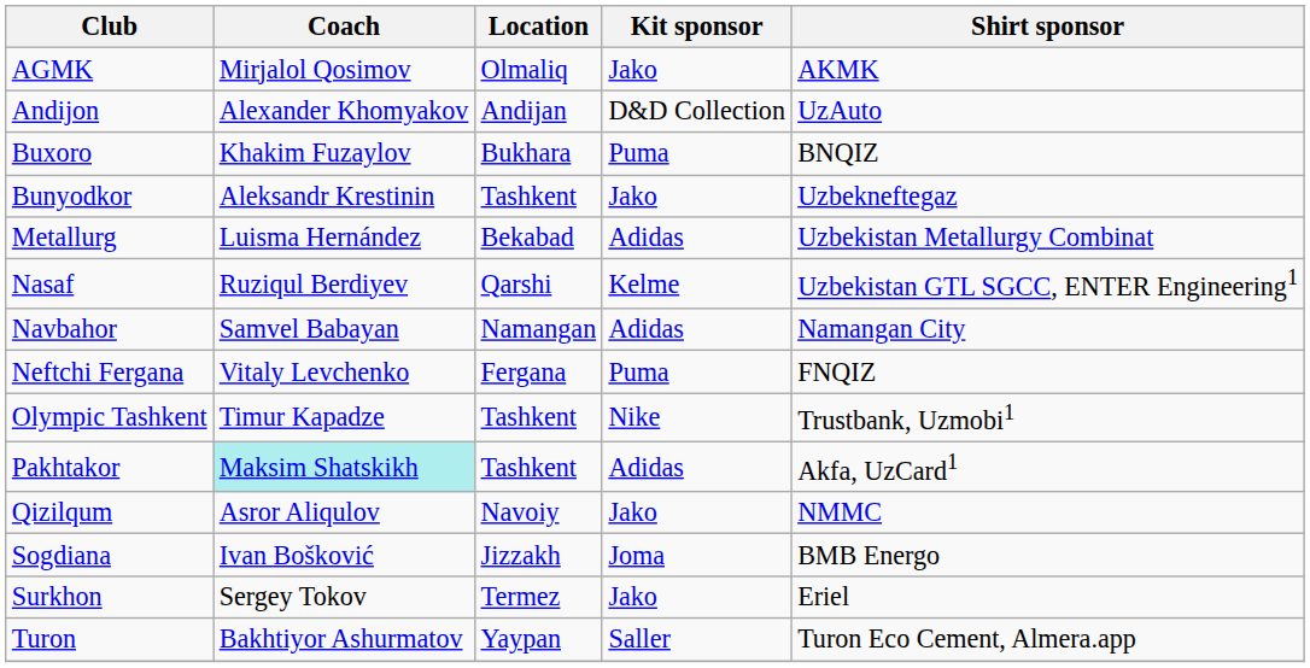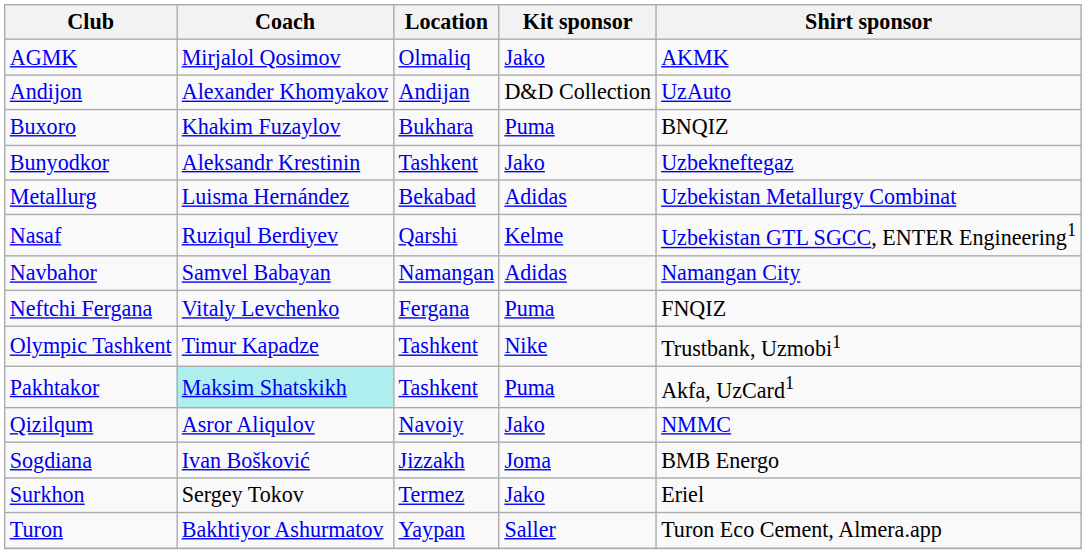 <table class="wikitable sortable" style="text-align: left;">
 <tr>
 <th>Club</th>
 <th>Coach</th>
 <th>Location</th>
 <th>Kit sponsor</th>
 <th>Shirt sponsor</th>
 </tr>
 <tr>
 <td><a href='#'>AGMK</a></td>
 <td> <a href='#'>Mirjalol Qosimov</a></td>
 <td><a href='#'>Olmaliq</a></td>
 <td> <a href='#'>Jako</a></td>
 <td><a href='#'>AKMK</a></td>
 </tr>
 <tr>
 <td><a href='#'>Andijon</a></td>
 <td> <a href='#'>Alexander Khomyakov</a></td>
 <td><a href='#'>Andijan</a></td>
 <td> D&D Collection</td>
 <td><a href='#'>UzAuto</a></td>
 </tr>
 <tr>
 <td><a href='#'>Buxoro</a></td>
 <td> <a href='#'>Khakim Fuzaylov</a></td>
 <td><a href='#'>Bukhara</a></td>
 <td> <a href='#'>Puma</a></td>
 <td>BNQIZ</td>
 </tr>
 <tr>
 <td><a href='#'>Bunyodkor</a></td>
 <td> <a href='#'>Aleksandr Krestinin</a></td>
 <td><a href='#'>Tashkent</a></td>
 <td> <a href='#'>Jako</a></td>
 <td><a href='#'>Uzbekneftegaz</a></td>
 </tr>
 <tr>
 <td><a href='#'>Metallurg</a></td>
 <td> <a href='#'>Luisma Hernández</a></td>
 <td><a href='#'>Bekabad</a></td>
 <td> <a href='#'>Adidas</a></td>
 <td><a href='#'>Uzbekistan Metallurgy Combinat</a></td>
 </tr>
 <tr>
 <td><a href='#'>Nasaf</a></td>
 <td> <a href='#'>Ruziqul Berdiyev</a></td>
 <td><a href='#'>Qarshi</a></td>
 <td> <a href='#'>Kelme</a></td>
 <td><a href='#'>Uzbekistan GTL SGCC</a>, ENTER Engineering<sup>1</sup></td>
 </tr>
 <tr>
 <td><a href='#'>Navbahor</a></td>
 <td> <a href='#'>Samvel Babayan</a></td>
 <td><a href='#'>Namangan</a></td>
 <td> <a href='#'>Adidas</a></td>
 <td><a href='#'>Namangan City</a></td>
 </tr>
 <tr>
 <td><a href='#'>Neftchi Fergana</a></td>
 <td> <a href='#'>Vitaly Levchenko</a></td>
 <td><a href='#'>Fergana</a></td>
 <td> <a href='#'>Puma</a></td>
 <td>FNQIZ</td>
 </tr>
 <tr>
 <td><a href='#'>Olympic Tashkent</a></td>
 <td> <a href='#'>Timur Kapadze</a></td>
 <td><a href='#'>Tashkent</a></td>
 <td> <a href='#'>Nike</a></td>
 <td>Trustbank, Uzmobi<sup>1</sup></td>
 </tr>
 <tr>
 <td><a href='#'>Pakhtakor</a></td>
 <td style="background: paleturquoise;"> <a href='#'>Maksim Shatskikh</a></td>
 <td><a href='#'>Tashkent</a></td>
-<td> <a href='#'>Adidas</a></td>
+<td> <a href='#'>Puma</a></td>
 <td>Akfa, UzCard<sup>1</sup></td>
 </tr>
 <tr>
 <td><a href='#'>Qizilqum</a></td>
 <td> <a href='#'>Asror Aliqulov</a></td>
 <td><a href='#'>Navoiy</a></td>
 <td> <a href='#'>Jako</a></td>
 <td><a href='#'>NMMC</a></td>
 </tr>
 <tr>
 <td><a href='#'>Sogdiana</a></td>
 <td> <a href='#'>Ivan Bošković</a></td>
 <td><a href='#'>Jizzakh</a></td>
 <td> <a href='#'>Joma</a></td>
 <td>BMB Energo</td>
 </tr>
 <tr>
 <td><a href='#'>Surkhon</a></td>
 <td> Sergey Tokov</td>
 <td><a href='#'>Termez</a></td>
 <td> <a href='#'>Jako</a></td>
 <td>Eriel</td>
 </tr>
 <tr>
 <td><a href='#'>Turon</a></td>
 <td> <a href='#'>Bakhtiyor Ashurmatov</a></td>
 <td><a href='#'>Yaypan</a></td>
 <td> <a href='#'>Saller</a></td>
 <td>Turon Eco Cement, Almera.app</td>
 </tr>
 <tr>
 </tr>
 </table>
